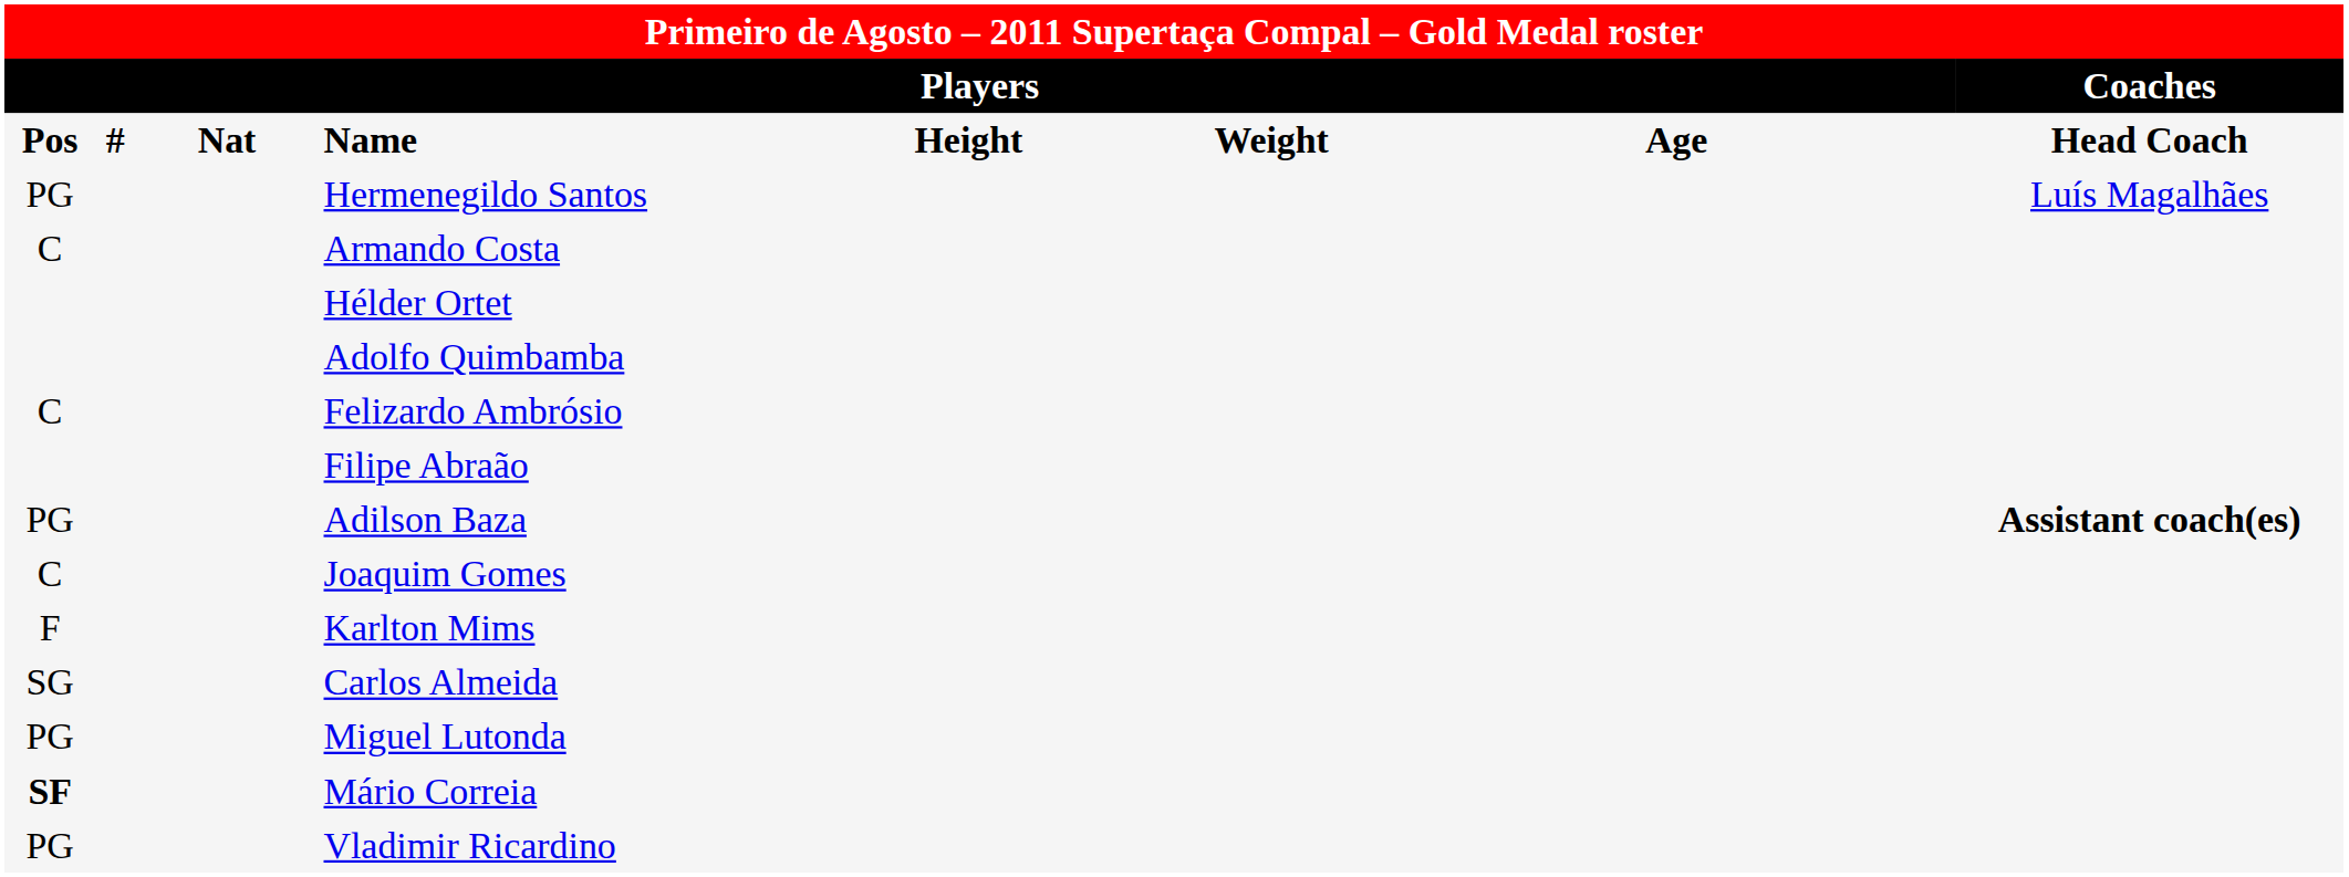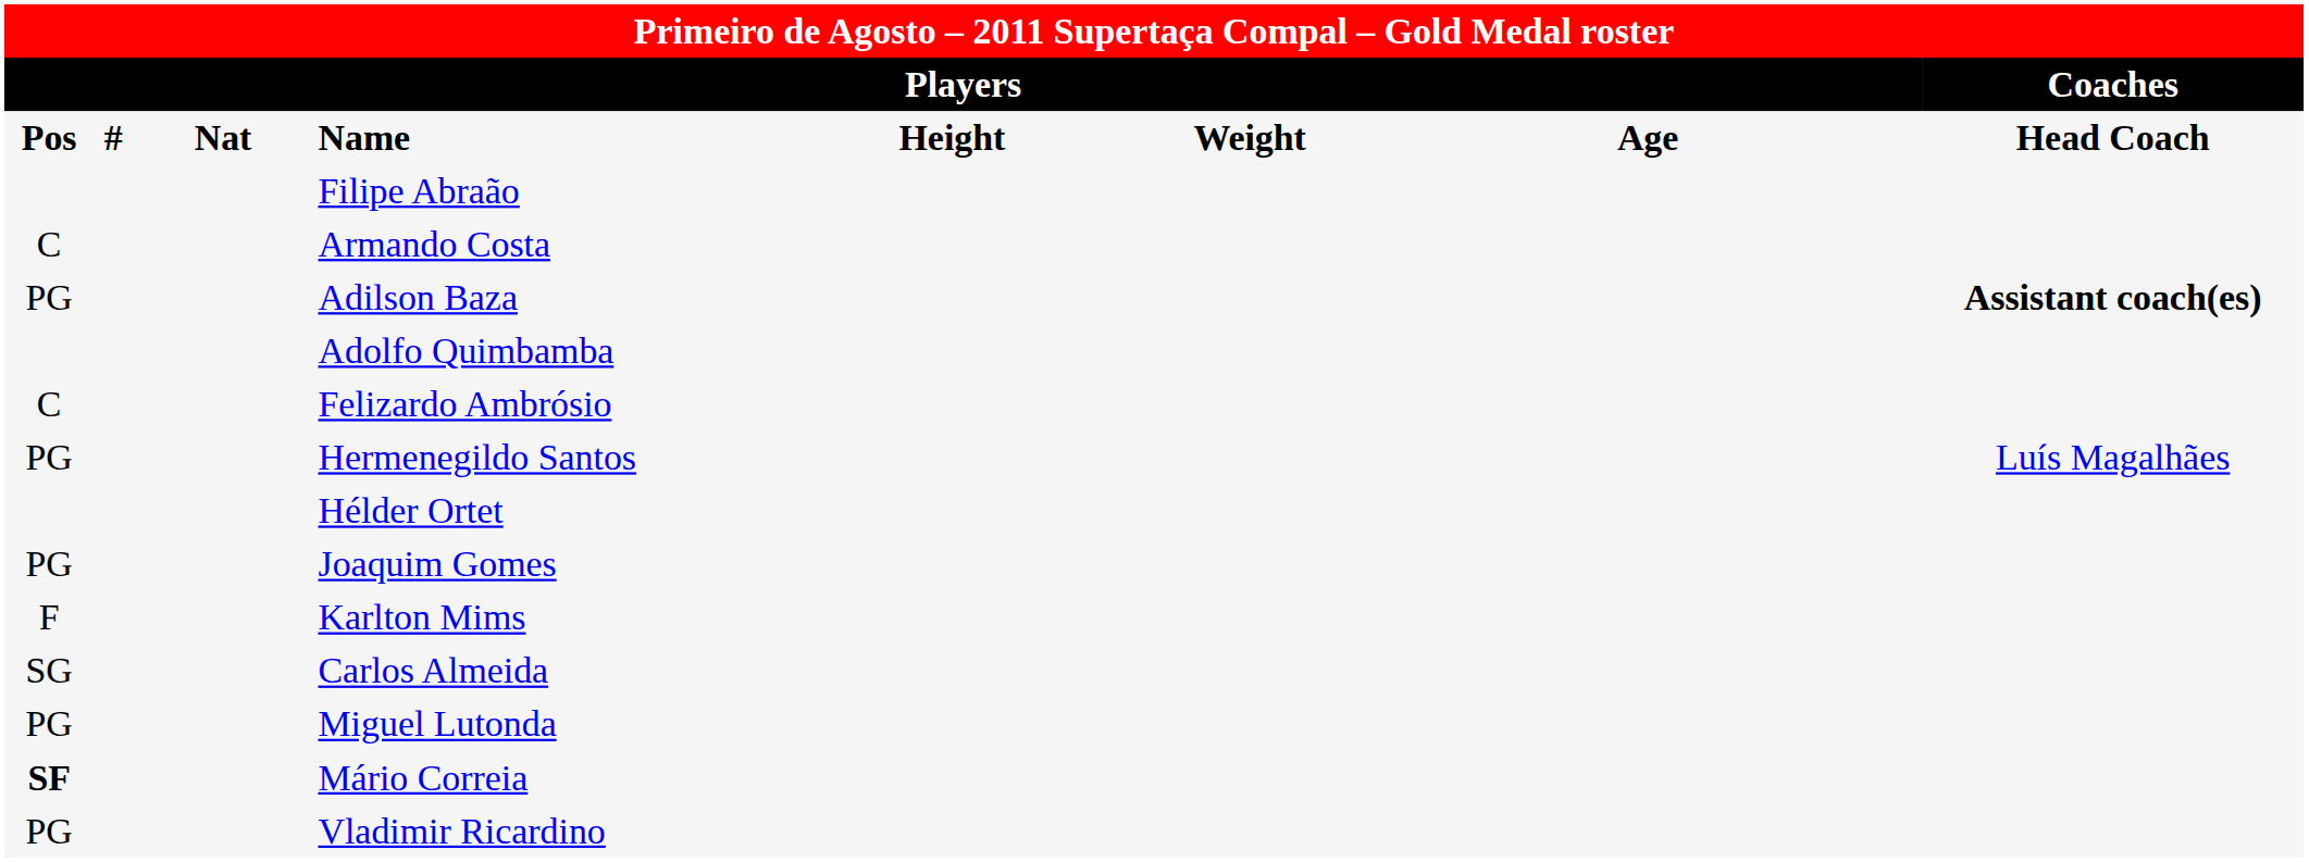 <table border=0 cellpadding=2 cellspacing=0  |- bgcolor=#f5f5f5 style="text-align:center; font-size:95%;" width=75%>
 <tr>
 <td colspan="8" style="background: red; color: white"><strong>Primeiro de Agosto – 2011 Supertaça Compal – Gold Medal roster</strong></td>
 </tr>
 <tr>
 <td colspan="7" style="background: black; color: white"><strong>Players</strong></td>
 <td style="background: black; color: white"><strong>Coaches</strong></td>
 </tr>
 <tr style="background=#f5f5f5; color: black">
 <th width=5px>Pos</th>
 <th width=5px>#</th>
 <th width=50px>Nat</th>
 <th width=135px align=left>Name</th>
 <th width=100px>Height</th>
 <th width=70px>Weight</th>
 <th width=160px>Age</th>
 <th width=110px>Head Coach</th>
 </tr>
 <tr>
-<td>PG</td>
 <td></td>
 <td></td>
-<td align=left><a href='#'>Hermenegildo Santos</a></td>
+<td></td>
+<td align=left><a href='#'>Filipe Abraão</a></td>
 <td><span></span></td>
-<td></td>
 <td><span></span></td>
-<td> <a href='#'>Luís Magalhães</a></td>
+<td><span></span></td>
+<td align=left></td>
 </tr>
 <tr>
 <td>C</td>
 <td></td>
 <td></td>
 <td align=left><a href='#'>Armando Costa</a></td>
 <td><span></span></td>
 <td><span></span></td>
 <td><span></span></td>
 </tr>
 <tr>
+<td>PG</td>
 <td></td>
 <td></td>
-<td></td>
-<td align=left><a href='#'>Hélder Ortet</a></td>
-<td></td>
+<td align=left><a href='#'>Adilson Baza</a></td>
+<td><span></span></td>
 <td></td>
 <td><span></span></td>
-<td align=left></td>
+<td><strong>Assistant coach(es)</strong></td>
 </tr>
 <tr>
 <td></td>
 <td></td>
 <td></td>
 <td align=left><a href='#'>Adolfo Quimbamba</a></td>
 <td><span></span></td>
 <td><span></span></td>
 <td><span></span></td>
 </tr>
 <tr>
 <td>C</td>
 <td></td>
 <td></td>
 <td align=left><a href='#'>Felizardo Ambrósio</a></td>
 <td><span></span></td>
 <td><span></span></td>
 <td><span></span></td>
 </tr>
 <tr>
+<td>PG</td>
+<td></td>
+<td></td>
+<td align=left><a href='#'>Hermenegildo Santos</a></td>
+<td><span></span></td>
+<td></td>
+<td><span></span></td>
+<td> <a href='#'>Luís Magalhães</a></td>
+</tr>
+<tr>
 <td></td>
 <td></td>
 <td></td>
-<td align=left><a href='#'>Filipe Abraão</a></td>
-<td><span></span></td>
-<td><span></span></td>
+<td align=left><a href='#'>Hélder Ortet</a></td>
+<td></td>
+<td></td>
 <td><span></span></td>
 <td align=left></td>
 </tr>
 <tr>
 <td>PG</td>
-<td></td>
-<td></td>
-<td align=left><a href='#'>Adilson Baza</a></td>
-<td><span></span></td>
-<td></td>
-<td><span></span></td>
-<td><strong>Assistant coach(es)</strong></td>
-</tr>
-<tr>
-<td>C</td>
 <td></td>
 <td></td>
 <td align=left><a href='#'>Joaquim Gomes</a></td>
 <td><span></span></td>
 <td><span></span></td>
 <td><span></span></td>
 </tr>
 <tr>
 <td>F</td>
 <td></td>
 <td></td>
 <td align=left><a href='#'>Karlton Mims</a></td>
 <td><span></span></td>
 <td><span></span></td>
 <td><span></span></td>
 </tr>
 <tr>
 <td>SG</td>
 <td></td>
 <td></td>
 <td align=left><a href='#'>Carlos Almeida</a></td>
 <td><span></span></td>
 <td><span></span></td>
 <td><span></span></td>
 </tr>
 <tr>
 <td>PG</td>
 <td></td>
 <td></td>
 <td align=left><a href='#'>Miguel Lutonda</a></td>
 <td><span></span></td>
 <td><span></span></td>
 <td><span></span></td>
 </tr>
 <tr>
 <td><strong>SF</strong></td>
 <td></td>
 <td></td>
 <td align=left><a href='#'>Mário Correia</a></td>
 <td><span></span></td>
 <td></td>
 <td><span></span></td>
 </tr>
 <tr>
 <td>PG</td>
 <td></td>
 <td></td>
 <td align=left><a href='#'>Vladimir Ricardino</a></td>
 <td><span></span></td>
 <td><span></span></td>
 <td><span></span></td>
 </tr>
 </table>
